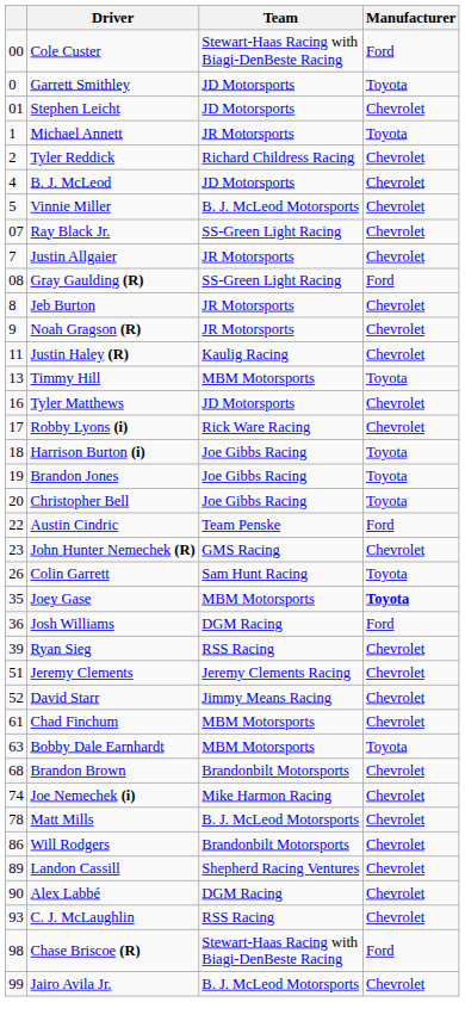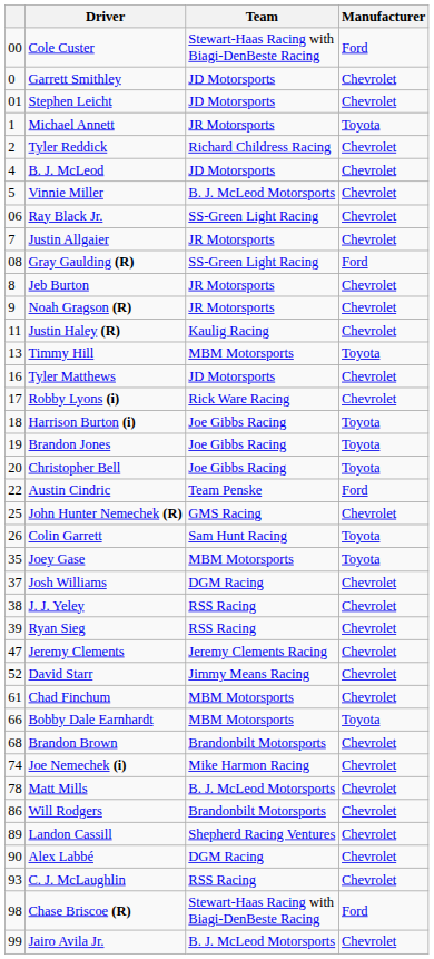 <table class="wikitable" style="font-size:95%">
 <tr>
 <th></th>
 <th>Driver</th>
 <th>Team</th>
 <th>Manufacturer</th>
 </tr>
 <tr>
 <td>00</td>
 <td><a href='#'>Cole Custer</a></td>
 <td><a href='#'>Stewart-Haas Racing</a> with <br> <a href='#'>Biagi-DenBeste Racing</a></td>
 <td><a href='#'>Ford</a></td>
 </tr>
 <tr>
 <td>0</td>
 <td><a href='#'>Garrett Smithley</a></td>
 <td><a href='#'>JD Motorsports</a></td>
-<td><a href='#'>Toyota</a></td>
+<td><a href='#'>Chevrolet</a></td>
 </tr>
 <tr>
 <td>01</td>
 <td><a href='#'>Stephen Leicht</a></td>
 <td><a href='#'>JD Motorsports</a></td>
 <td><a href='#'>Chevrolet</a></td>
 </tr>
 <tr>
 <td>1</td>
 <td><a href='#'>Michael Annett</a></td>
 <td><a href='#'>JR Motorsports</a></td>
 <td><a href='#'>Toyota</a></td>
 </tr>
 <tr>
 <td>2</td>
 <td><a href='#'>Tyler Reddick</a></td>
 <td><a href='#'>Richard Childress Racing</a></td>
 <td><a href='#'>Chevrolet</a></td>
 </tr>
 <tr>
 <td>4</td>
 <td><a href='#'>B. J. McLeod</a></td>
 <td><a href='#'>JD Motorsports</a></td>
 <td><a href='#'>Chevrolet</a></td>
 </tr>
 <tr>
 <td>5</td>
 <td><a href='#'>Vinnie Miller</a></td>
 <td><a href='#'>B. J. McLeod Motorsports</a></td>
 <td><a href='#'>Chevrolet</a></td>
 </tr>
 <tr>
-<td>07</td>
+<td>06</td>
 <td><a href='#'>Ray Black Jr.</a></td>
 <td><a href='#'>SS-Green Light Racing</a></td>
 <td><a href='#'>Chevrolet</a></td>
 </tr>
 <tr>
 <td>7</td>
 <td><a href='#'>Justin Allgaier</a></td>
 <td><a href='#'>JR Motorsports</a></td>
 <td><a href='#'>Chevrolet</a></td>
 </tr>
 <tr>
 <td>08</td>
 <td><a href='#'>Gray Gaulding</a> <strong>(R)</strong></td>
 <td><a href='#'>SS-Green Light Racing</a></td>
 <td><a href='#'>Ford</a></td>
 </tr>
 <tr>
 <td>8</td>
 <td><a href='#'>Jeb Burton</a></td>
 <td><a href='#'>JR Motorsports</a></td>
 <td><a href='#'>Chevrolet</a></td>
 </tr>
 <tr>
 <td>9</td>
 <td><a href='#'>Noah Gragson</a> <strong>(R)</strong></td>
 <td><a href='#'>JR Motorsports</a></td>
 <td><a href='#'>Chevrolet</a></td>
 </tr>
 <tr>
 <td>11</td>
 <td><a href='#'>Justin Haley</a> <strong>(R)</strong></td>
 <td><a href='#'>Kaulig Racing</a></td>
 <td><a href='#'>Chevrolet</a></td>
 </tr>
 <tr>
 <td>13</td>
 <td><a href='#'>Timmy Hill</a></td>
 <td><a href='#'>MBM Motorsports</a></td>
 <td><a href='#'>Toyota</a></td>
 </tr>
 <tr>
 <td>16</td>
 <td><a href='#'>Tyler Matthews</a></td>
 <td><a href='#'>JD Motorsports</a></td>
 <td><a href='#'>Chevrolet</a></td>
 </tr>
 <tr>
 <td>17</td>
 <td><a href='#'>Robby Lyons</a> <strong>(i)</strong></td>
 <td><a href='#'>Rick Ware Racing</a></td>
 <td><a href='#'>Chevrolet</a></td>
 </tr>
 <tr>
 <td>18</td>
 <td><a href='#'>Harrison Burton</a> <strong>(i)</strong></td>
 <td><a href='#'>Joe Gibbs Racing</a></td>
 <td><a href='#'>Toyota</a></td>
 </tr>
 <tr>
 <td>19</td>
 <td><a href='#'>Brandon Jones</a></td>
 <td><a href='#'>Joe Gibbs Racing</a></td>
 <td><a href='#'>Toyota</a></td>
 </tr>
 <tr>
 <td>20</td>
 <td><a href='#'>Christopher Bell</a></td>
 <td><a href='#'>Joe Gibbs Racing</a></td>
 <td><a href='#'>Toyota</a></td>
 </tr>
 <tr>
 <td>22</td>
 <td><a href='#'>Austin Cindric</a></td>
 <td><a href='#'>Team Penske</a></td>
 <td><a href='#'>Ford</a></td>
 </tr>
 <tr>
-<td>23</td>
+<td>25</td>
 <td><a href='#'>John Hunter Nemechek</a> <strong>(R)</strong></td>
 <td><a href='#'>GMS Racing</a></td>
 <td><a href='#'>Chevrolet</a></td>
 </tr>
 <tr>
 <td>26</td>
 <td><a href='#'>Colin Garrett</a></td>
 <td><a href='#'>Sam Hunt Racing</a></td>
 <td><a href='#'>Toyota</a></td>
 </tr>
 <tr>
 <td>35</td>
 <td><a href='#'>Joey Gase</a></td>
 <td><a href='#'>MBM Motorsports</a></td>
-<td><strong><a href='#'>Toyota</a></strong></td>
+<td><a href='#'>Toyota</a></td>
 </tr>
 <tr>
-<td>36</td>
+<td>37</td>
 <td><a href='#'>Josh Williams</a></td>
 <td><a href='#'>DGM Racing</a></td>
-<td><a href='#'>Ford</a></td>
+<td><a href='#'>Chevrolet</a></td>
+</tr>
+<tr>
+<td>38</td>
+<td><a href='#'>J. J. Yeley</a></td>
+<td><a href='#'>RSS Racing</a></td>
+<td><a href='#'>Chevrolet</a></td>
 </tr>
 <tr>
 <td>39</td>
 <td><a href='#'>Ryan Sieg</a></td>
 <td><a href='#'>RSS Racing</a></td>
 <td><a href='#'>Chevrolet</a></td>
 </tr>
 <tr>
-<td>51</td>
+<td>47</td>
 <td><a href='#'>Jeremy Clements</a></td>
 <td><a href='#'>Jeremy Clements Racing</a></td>
 <td><a href='#'>Chevrolet</a></td>
 </tr>
 <tr>
 <td>52</td>
 <td><a href='#'>David Starr</a></td>
 <td><a href='#'>Jimmy Means Racing</a></td>
 <td><a href='#'>Chevrolet</a></td>
 </tr>
 <tr>
 <td>61</td>
 <td><a href='#'>Chad Finchum</a></td>
 <td><a href='#'>MBM Motorsports</a></td>
 <td><a href='#'>Chevrolet</a></td>
 </tr>
 <tr>
-<td>63</td>
+<td>66</td>
 <td><a href='#'>Bobby Dale Earnhardt</a></td>
 <td><a href='#'>MBM Motorsports</a></td>
 <td><a href='#'>Toyota</a></td>
 </tr>
 <tr>
 <td>68</td>
 <td><a href='#'>Brandon Brown</a></td>
 <td><a href='#'>Brandonbilt Motorsports</a></td>
 <td><a href='#'>Chevrolet</a></td>
 </tr>
 <tr>
 <td>74</td>
 <td><a href='#'>Joe Nemechek</a> <strong>(i)</strong></td>
 <td><a href='#'>Mike Harmon Racing</a></td>
 <td><a href='#'>Chevrolet</a></td>
 </tr>
 <tr>
 <td>78</td>
 <td><a href='#'>Matt Mills</a></td>
 <td><a href='#'>B. J. McLeod Motorsports</a></td>
 <td><a href='#'>Chevrolet</a></td>
 </tr>
 <tr>
 <td>86</td>
 <td><a href='#'>Will Rodgers</a></td>
 <td><a href='#'>Brandonbilt Motorsports</a></td>
 <td><a href='#'>Chevrolet</a></td>
 </tr>
 <tr>
 <td>89</td>
 <td><a href='#'>Landon Cassill</a></td>
 <td><a href='#'>Shepherd Racing Ventures</a></td>
 <td><a href='#'>Chevrolet</a></td>
 </tr>
 <tr>
 <td>90</td>
 <td><a href='#'>Alex Labbé</a></td>
 <td><a href='#'>DGM Racing</a></td>
 <td><a href='#'>Chevrolet</a></td>
 </tr>
 <tr>
 <td>93</td>
 <td><a href='#'>C. J. McLaughlin</a></td>
 <td><a href='#'>RSS Racing</a></td>
 <td><a href='#'>Chevrolet</a></td>
 </tr>
 <tr>
 <td>98</td>
 <td><a href='#'>Chase Briscoe</a> <strong>(R)</strong></td>
 <td><a href='#'>Stewart-Haas Racing</a> with <br> <a href='#'>Biagi-DenBeste Racing</a></td>
 <td><a href='#'>Ford</a></td>
 </tr>
 <tr>
 <td>99</td>
 <td><a href='#'>Jairo Avila Jr.</a></td>
 <td><a href='#'>B. J. McLeod Motorsports</a></td>
 <td><a href='#'>Chevrolet</a></td>
 </tr>
 </table>
